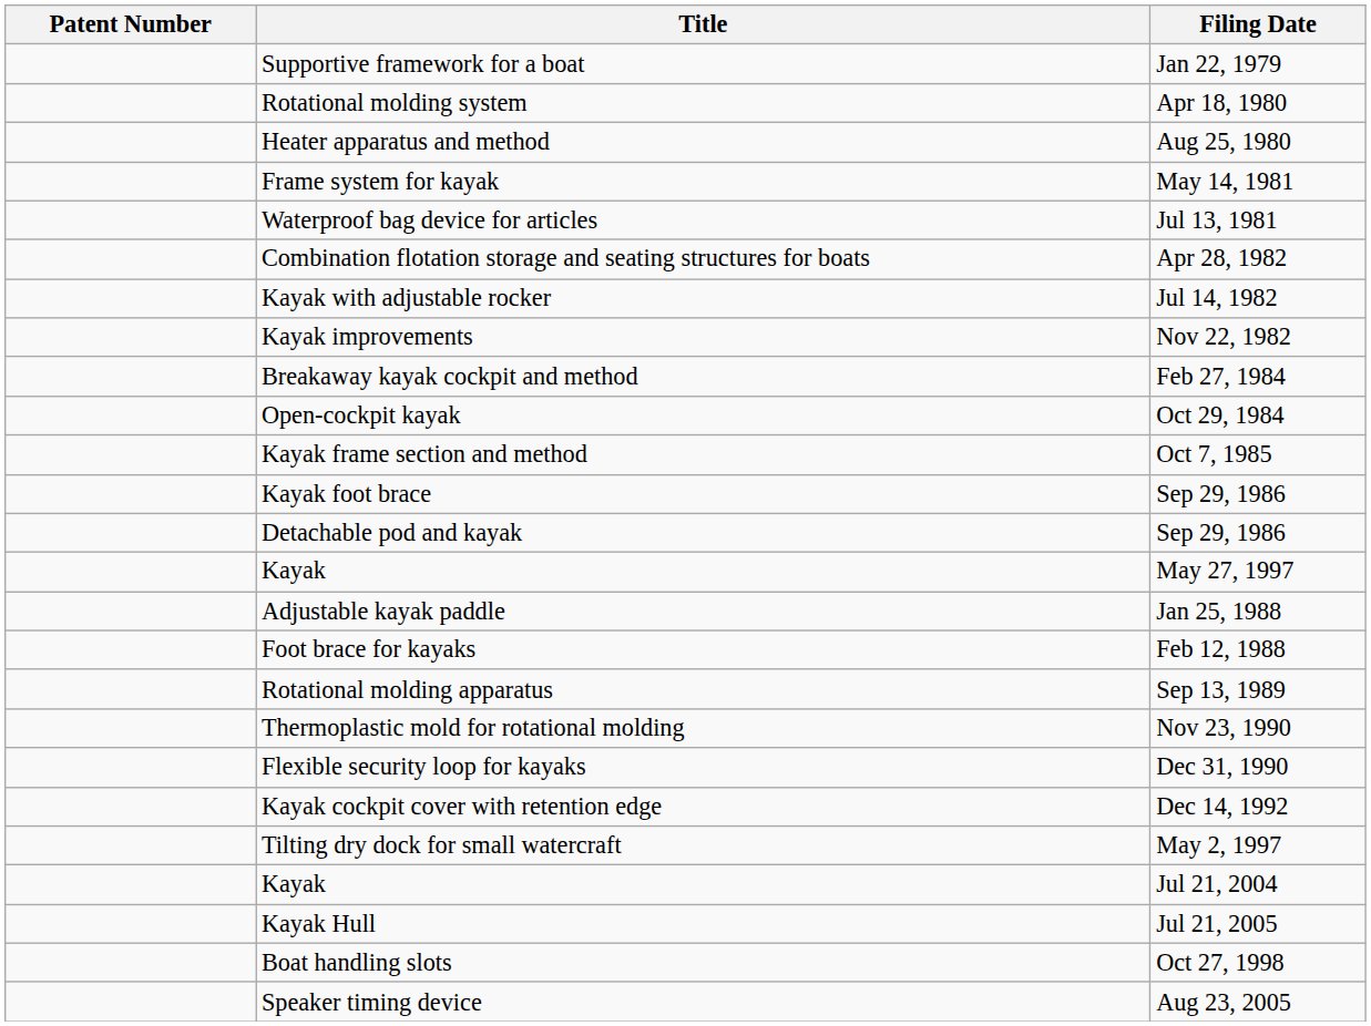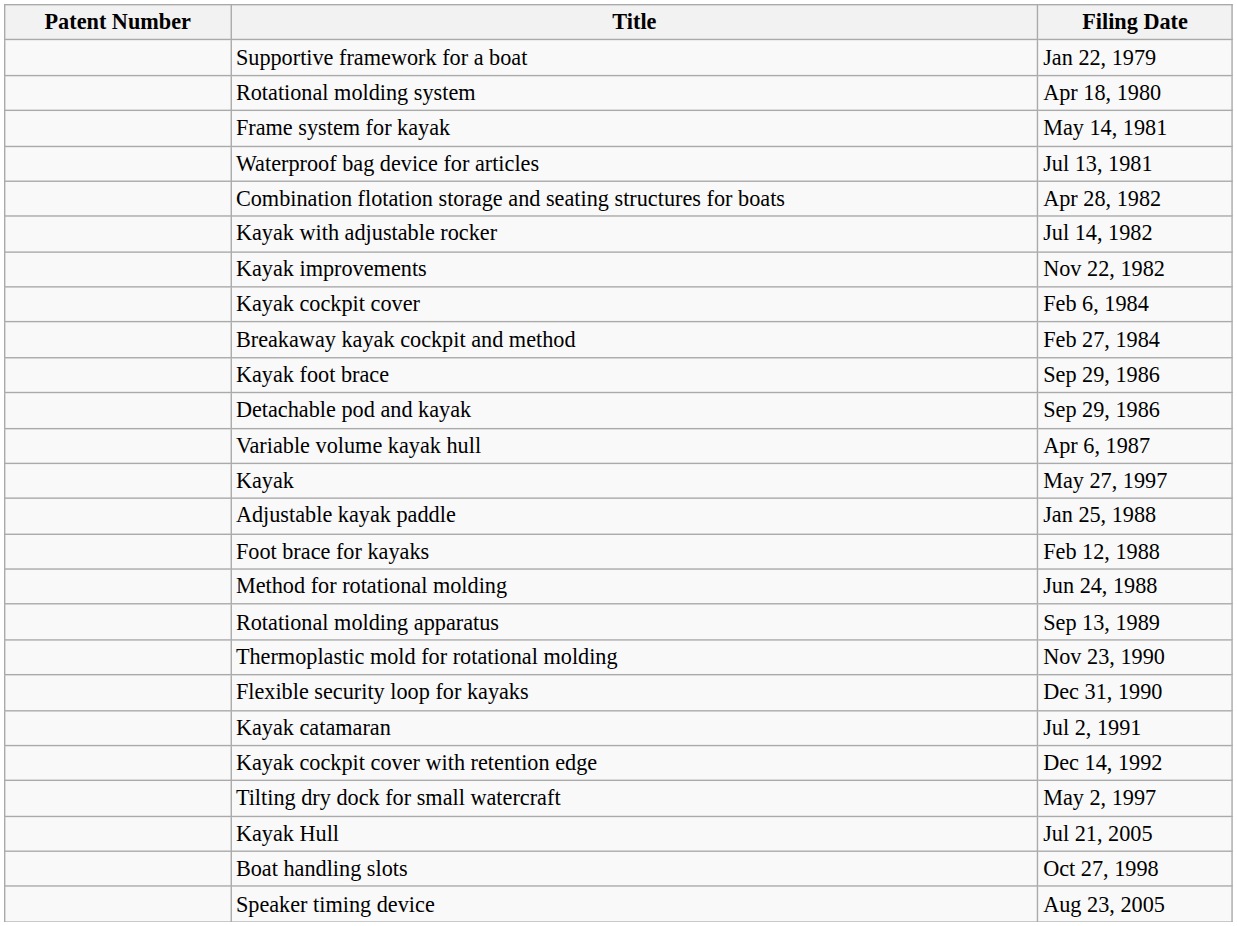 <table class=wikitable style="width:100%">
 <tr>
 <th>Patent Number</th>
 <th>Title</th>
 <th>Filing Date</th>
 </tr>
 <tr>
 <td></td>
 <td>Supportive framework for a boat</td>
 <td>Jan 22, 1979</td>
 </tr>
 <tr>
 <td></td>
 <td>Rotational molding system</td>
 <td>Apr 18, 1980</td>
-</tr>
-<tr>
-<td></td>
-<td>Heater apparatus and method</td>
-<td>Aug 25, 1980</td>
 </tr>
 <tr>
 <td></td>
 <td>Frame system for kayak</td>
 <td>May 14, 1981</td>
 </tr>
 <tr>
 <td></td>
 <td>Waterproof bag device for articles</td>
 <td>Jul 13, 1981</td>
 </tr>
 <tr>
 <td></td>
 <td>Combination flotation storage and seating structures for boats</td>
 <td>Apr 28, 1982</td>
 </tr>
 <tr>
 <td></td>
 <td>Kayak with adjustable rocker</td>
 <td>Jul 14, 1982</td>
 </tr>
 <tr>
 <td></td>
 <td>Kayak improvements</td>
 <td>Nov 22, 1982</td>
 </tr>
 <tr>
 <td></td>
-<td>Breakaway kayak cockpit and method</td>
-<td>Feb 27, 1984</td>
+<td>Kayak cockpit cover</td>
+<td>Feb 6, 1984</td>
 </tr>
 <tr>
 <td></td>
-<td>Open-cockpit kayak</td>
-<td>Oct 29, 1984</td>
-</tr>
-<tr>
-<td></td>
-<td>Kayak frame section and method</td>
-<td>Oct 7, 1985</td>
+<td>Breakaway kayak cockpit and method</td>
+<td>Feb 27, 1984</td>
 </tr>
 <tr>
 <td></td>
 <td>Kayak foot brace</td>
 <td>Sep 29, 1986</td>
 </tr>
 <tr>
 <td></td>
 <td>Detachable pod and kayak</td>
 <td>Sep 29, 1986</td>
+</tr>
+<tr>
+<td></td>
+<td>Variable volume kayak hull</td>
+<td>Apr 6, 1987</td>
 </tr>
 <tr>
 <td></td>
 <td>Kayak</td>
 <td>May 27, 1997</td>
 </tr>
 <tr>
 <td></td>
 <td>Adjustable kayak paddle</td>
 <td>Jan 25, 1988</td>
 </tr>
 <tr>
 <td></td>
 <td>Foot brace for kayaks</td>
 <td>Feb 12, 1988</td>
 </tr>
 <tr>
 <td></td>
+<td>Method for rotational molding</td>
+<td>Jun 24, 1988</td>
+</tr>
+<tr>
+<td></td>
 <td>Rotational molding apparatus</td>
 <td>Sep 13, 1989</td>
 </tr>
 <tr>
 <td></td>
 <td>Thermoplastic mold for rotational molding</td>
 <td>Nov 23, 1990</td>
 </tr>
 <tr>
 <td></td>
 <td>Flexible security loop for kayaks</td>
 <td>Dec 31, 1990</td>
 </tr>
 <tr>
 <td></td>
+<td>Kayak catamaran</td>
+<td>Jul 2, 1991</td>
+</tr>
+<tr>
+<td></td>
 <td>Kayak cockpit cover with retention edge</td>
 <td>Dec 14, 1992</td>
 </tr>
 <tr>
 <td></td>
 <td>Tilting dry dock for small watercraft</td>
 <td>May 2, 1997</td>
-</tr>
-<tr>
-<td></td>
-<td>Kayak</td>
-<td>Jul 21, 2004</td>
 </tr>
 <tr>
 <td></td>
 <td>Kayak Hull</td>
 <td>Jul 21, 2005</td>
 </tr>
 <tr>
 <td></td>
 <td>Boat handling slots</td>
 <td>Oct 27, 1998</td>
 </tr>
 <tr>
 <td></td>
 <td>Speaker timing device</td>
 <td>Aug 23, 2005</td>
 </tr>
 </table>
